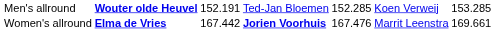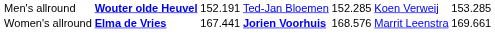 <table>
 <tr>
 <td>Men's allround</td>
 <td><strong><a href='#'>Wouter olde Heuvel</a></strong></td>
 <td>152.191</td>
 <td><a href='#'>Ted-Jan Bloemen</a></td>
 <td>152.285</td>
 <td><a href='#'>Koen Verweij</a></td>
 <td>153.285</td>
 </tr>
 <tr>
 <td>Women's allround</td>
 <td><strong><a href='#'>Elma de Vries</a></strong></td>
-<td>167.442</td>
+<td>167.441</td>
 <td><strong><a href='#'>Jorien Voorhuis</a></strong></td>
-<td>167.476</td>
+<td>168.576</td>
 <td><a href='#'>Marrit Leenstra</a></td>
 <td>169.661</td>
 </tr>
 </table>
